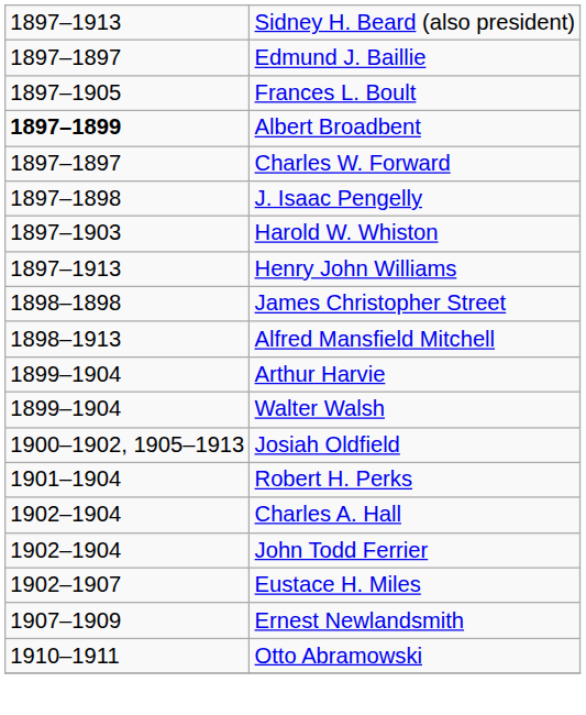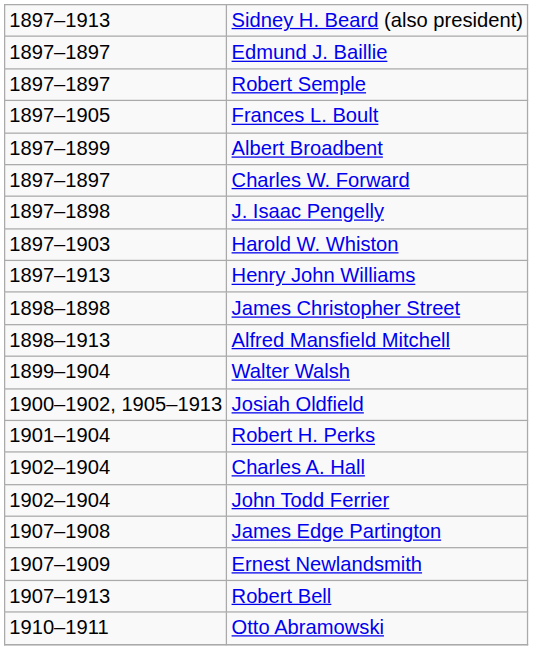 <table class="wikitable">
 <tr>
 <td>1897–1913</td>
 <td><a href='#'>Sidney H. Beard</a> (also president)</td>
 </tr>
 <tr>
 <td>1897–1897</td>
 <td><a href='#'>Edmund J. Baillie</a></td>
 </tr>
 <tr>
+<td>1897–1897</td>
+<td><a href='#'>Robert Semple</a></td>
+</tr>
+<tr>
 <td>1897–1905</td>
 <td><a href='#'>Frances L. Boult</a></td>
 </tr>
 <tr>
-<td><strong>1897–1899</strong></td>
+<td>1897–1899</td>
 <td><a href='#'>Albert Broadbent</a></td>
 </tr>
 <tr>
 <td>1897–1897</td>
 <td><a href='#'>Charles W. Forward</a></td>
 </tr>
 <tr>
 <td>1897–1898</td>
 <td><a href='#'>J. Isaac Pengelly</a></td>
 </tr>
 <tr>
 <td>1897–1903</td>
 <td><a href='#'>Harold W. Whiston</a></td>
 </tr>
 <tr>
 <td>1897–1913</td>
 <td><a href='#'>Henry John Williams</a></td>
 </tr>
 <tr>
 <td>1898–1898</td>
 <td><a href='#'>James Christopher Street</a></td>
 </tr>
 <tr>
 <td>1898–1913</td>
 <td><a href='#'>Alfred Mansfield Mitchell</a></td>
 </tr>
 <tr>
 <td>1899–1904</td>
-<td><a href='#'>Arthur Harvie</a></td>
-</tr>
-<tr>
-<td>1899–1904</td>
 <td><a href='#'>Walter Walsh</a></td>
 </tr>
 <tr>
 <td>1900–1902, 1905–1913</td>
 <td><a href='#'>Josiah Oldfield</a></td>
 </tr>
 <tr>
 <td>1901–1904</td>
 <td><a href='#'>Robert H. Perks</a></td>
 </tr>
 <tr>
 <td>1902–1904</td>
 <td><a href='#'>Charles A. Hall</a></td>
 </tr>
 <tr>
 <td>1902–1904</td>
 <td><a href='#'>John Todd Ferrier</a></td>
 </tr>
 <tr>
-<td>1902–1907</td>
-<td><a href='#'>Eustace H. Miles</a></td>
+<td>1907–1908</td>
+<td><a href='#'>James Edge Partington</a></td>
 </tr>
 <tr>
 <td>1907–1909</td>
 <td><a href='#'>Ernest Newlandsmith</a></td>
+</tr>
+<tr>
+<td>1907–1913</td>
+<td><a href='#'>Robert Bell</a></td>
 </tr>
 <tr>
 <td>1910–1911</td>
 <td><a href='#'>Otto Abramowski</a></td>
 </tr>
 <tr>
 </tr>
 </table>
